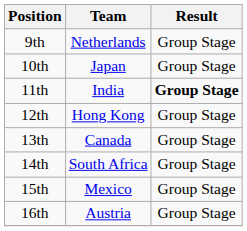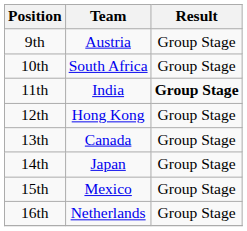 <table class="wikitable" style="text-align: center;">
 <tr>
 <th>Position</th>
 <th>Team</th>
 <th>Result</th>
 </tr>
 <tr>
 <td>9th</td>
-<td> <a href='#'>Netherlands</a></td>
+<td> <a href='#'>Austria</a></td>
 <td>Group Stage</td>
 </tr>
 <tr>
 <td>10th</td>
-<td> <a href='#'>Japan</a></td>
+<td> <a href='#'>South Africa</a></td>
 <td>Group Stage</td>
 </tr>
 <tr>
 <td>11th</td>
 <td> <a href='#'>India</a></td>
 <td><strong>Group Stage</strong></td>
 </tr>
 <tr>
 <td>12th</td>
 <td> <a href='#'>Hong Kong</a></td>
 <td>Group Stage</td>
 </tr>
 <tr>
 <td>13th</td>
 <td> <a href='#'>Canada</a></td>
 <td>Group Stage</td>
 </tr>
 <tr>
 <td>14th</td>
-<td> <a href='#'>South Africa</a></td>
+<td> <a href='#'>Japan</a></td>
 <td>Group Stage</td>
 </tr>
 <tr>
 <td>15th</td>
 <td> <a href='#'>Mexico</a></td>
 <td>Group Stage</td>
 </tr>
 <tr>
 <td>16th</td>
-<td> <a href='#'>Austria</a></td>
+<td> <a href='#'>Netherlands</a></td>
 <td>Group Stage</td>
 </tr>
 <tr>
 </tr>
 </table>
